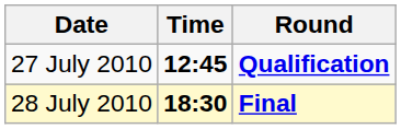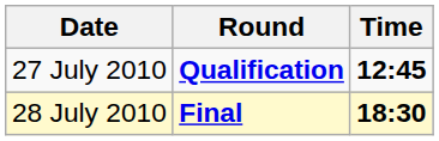 <table class="wikitable">
 <tr>
 <th>Date</th>
+<th>Round</th>
 <th>Time</th>
-<th>Round</th>
 </tr>
 <tr>
 <td>27 July 2010</td>
+<td><strong><a href='#'>Qualification</a></strong></td>
 <td><strong>12:45</strong></td>
-<td><strong><a href='#'>Qualification</a></strong></td>
 </tr>
 <tr style=background:lemonchiffon>
 <td>28 July 2010</td>
+<td><strong><a href='#'>Final</a></strong></td>
 <td><strong>18:30</strong></td>
-<td><strong><a href='#'>Final</a></strong></td>
 </tr>
 </table>
